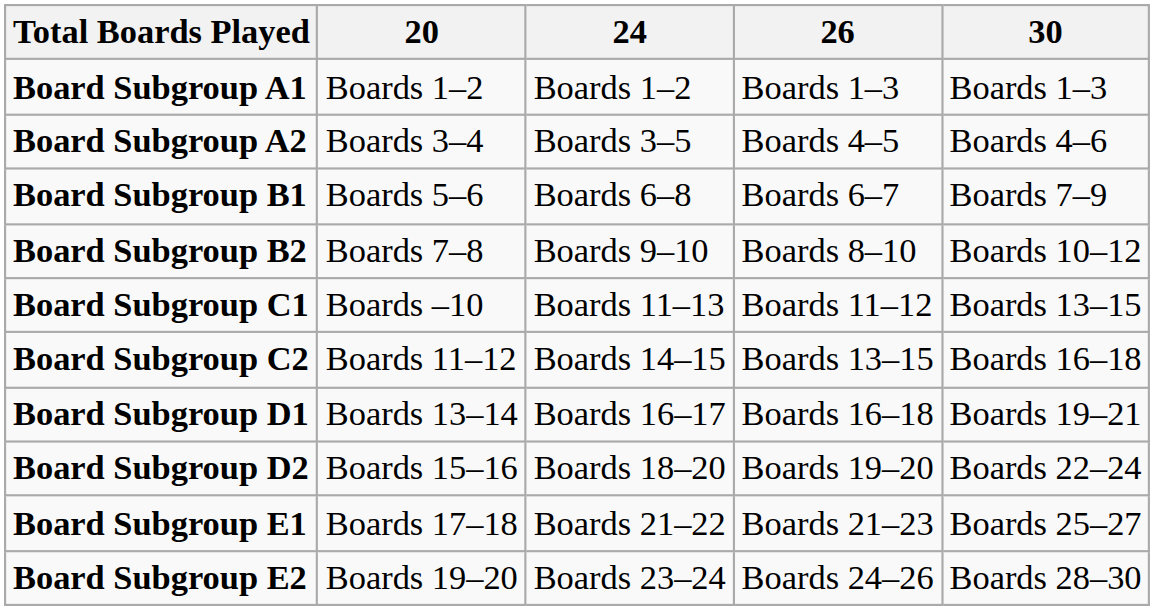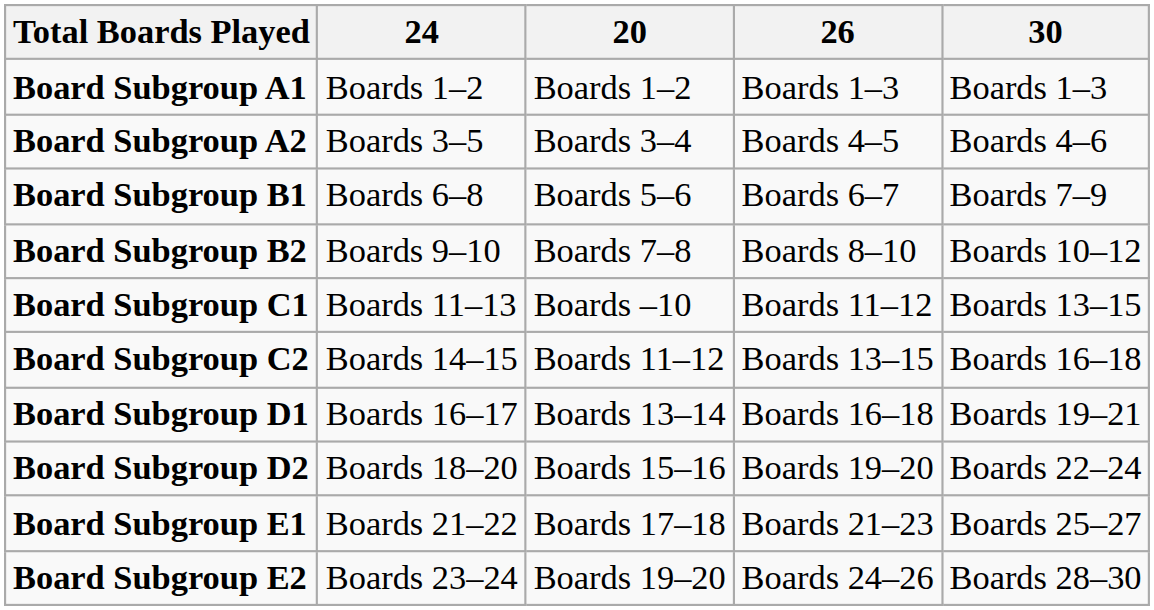 <table class="wikitable">
 <tr>
 <th>Total Boards Played</th>
+<th>24</th>
 <th>20</th>
-<th>24</th>
 <th>26</th>
 <th>30</th>
 </tr>
 <tr>
 <td><strong>Board Subgroup A1</strong></td>
 <td>Boards 1–2</td>
 <td>Boards 1–2</td>
 <td>Boards 1–3</td>
 <td>Boards 1–3</td>
 </tr>
 <tr>
 <td><strong>Board Subgroup A2</strong></td>
+<td>Boards 3–5</td>
 <td>Boards 3–4</td>
-<td>Boards 3–5</td>
 <td>Boards 4–5</td>
 <td>Boards 4–6</td>
 </tr>
 <tr>
 <td><strong>Board Subgroup B1</strong></td>
+<td>Boards 6–8</td>
 <td>Boards 5–6</td>
-<td>Boards 6–8</td>
 <td>Boards 6–7</td>
 <td>Boards 7–9</td>
 </tr>
 <tr>
 <td><strong>Board Subgroup B2</strong></td>
+<td>Boards 9–10</td>
 <td>Boards 7–8</td>
-<td>Boards 9–10</td>
 <td>Boards 8–10</td>
 <td>Boards 10–12</td>
 </tr>
 <tr>
 <td><strong>Board Subgroup C1</strong></td>
+<td>Boards 11–13</td>
 <td>Boards –10</td>
-<td>Boards 11–13</td>
 <td>Boards 11–12</td>
 <td>Boards 13–15</td>
 </tr>
 <tr>
 <td><strong>Board Subgroup C2</strong></td>
+<td>Boards 14–15</td>
 <td>Boards 11–12</td>
-<td>Boards 14–15</td>
 <td>Boards 13–15</td>
 <td>Boards 16–18</td>
 </tr>
 <tr>
 <td><strong>Board Subgroup D1</strong></td>
+<td>Boards 16–17</td>
 <td>Boards 13–14</td>
-<td>Boards 16–17</td>
 <td>Boards 16–18</td>
 <td>Boards 19–21</td>
 </tr>
 <tr>
 <td><strong>Board Subgroup D2</strong></td>
+<td>Boards 18–20</td>
 <td>Boards 15–16</td>
-<td>Boards 18–20</td>
 <td>Boards 19–20</td>
 <td>Boards 22–24</td>
 </tr>
 <tr>
 <td><strong>Board Subgroup E1</strong></td>
+<td>Boards 21–22</td>
 <td>Boards 17–18</td>
-<td>Boards 21–22</td>
 <td>Boards 21–23</td>
 <td>Boards 25–27</td>
 </tr>
 <tr>
 <td><strong>Board Subgroup E2</strong></td>
+<td>Boards 23–24</td>
 <td>Boards 19–20</td>
-<td>Boards 23–24</td>
 <td>Boards 24–26</td>
 <td>Boards 28–30</td>
 </tr>
 </table>
